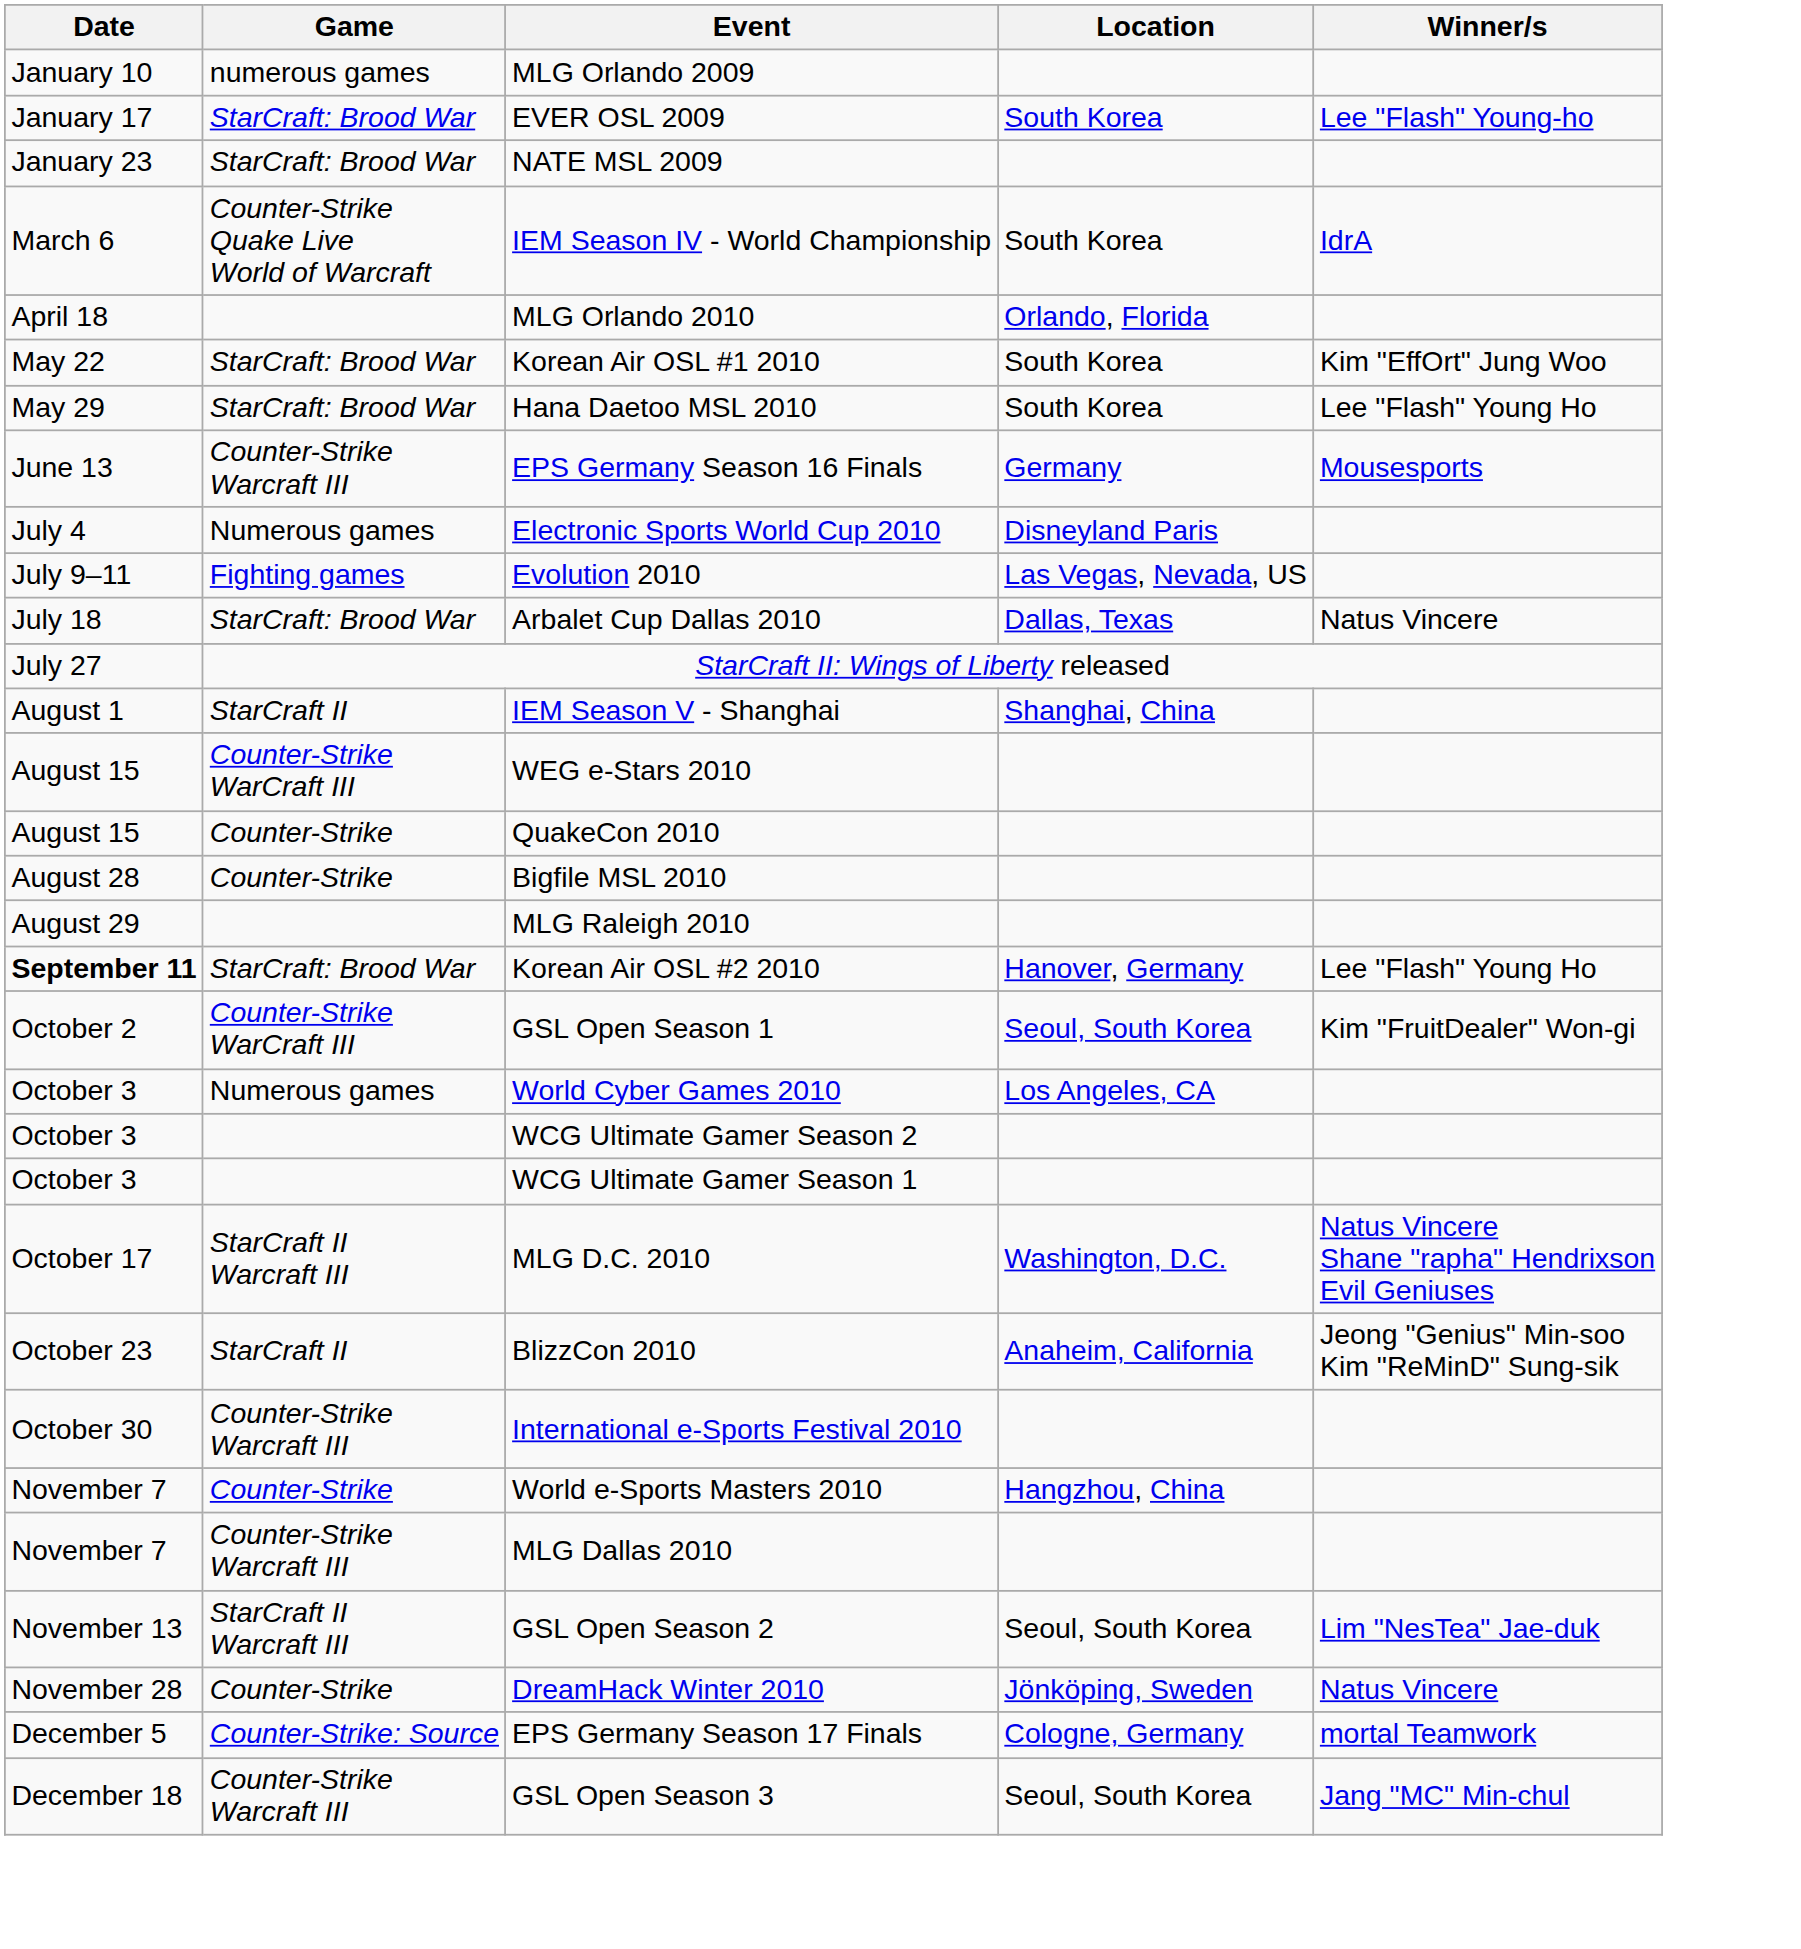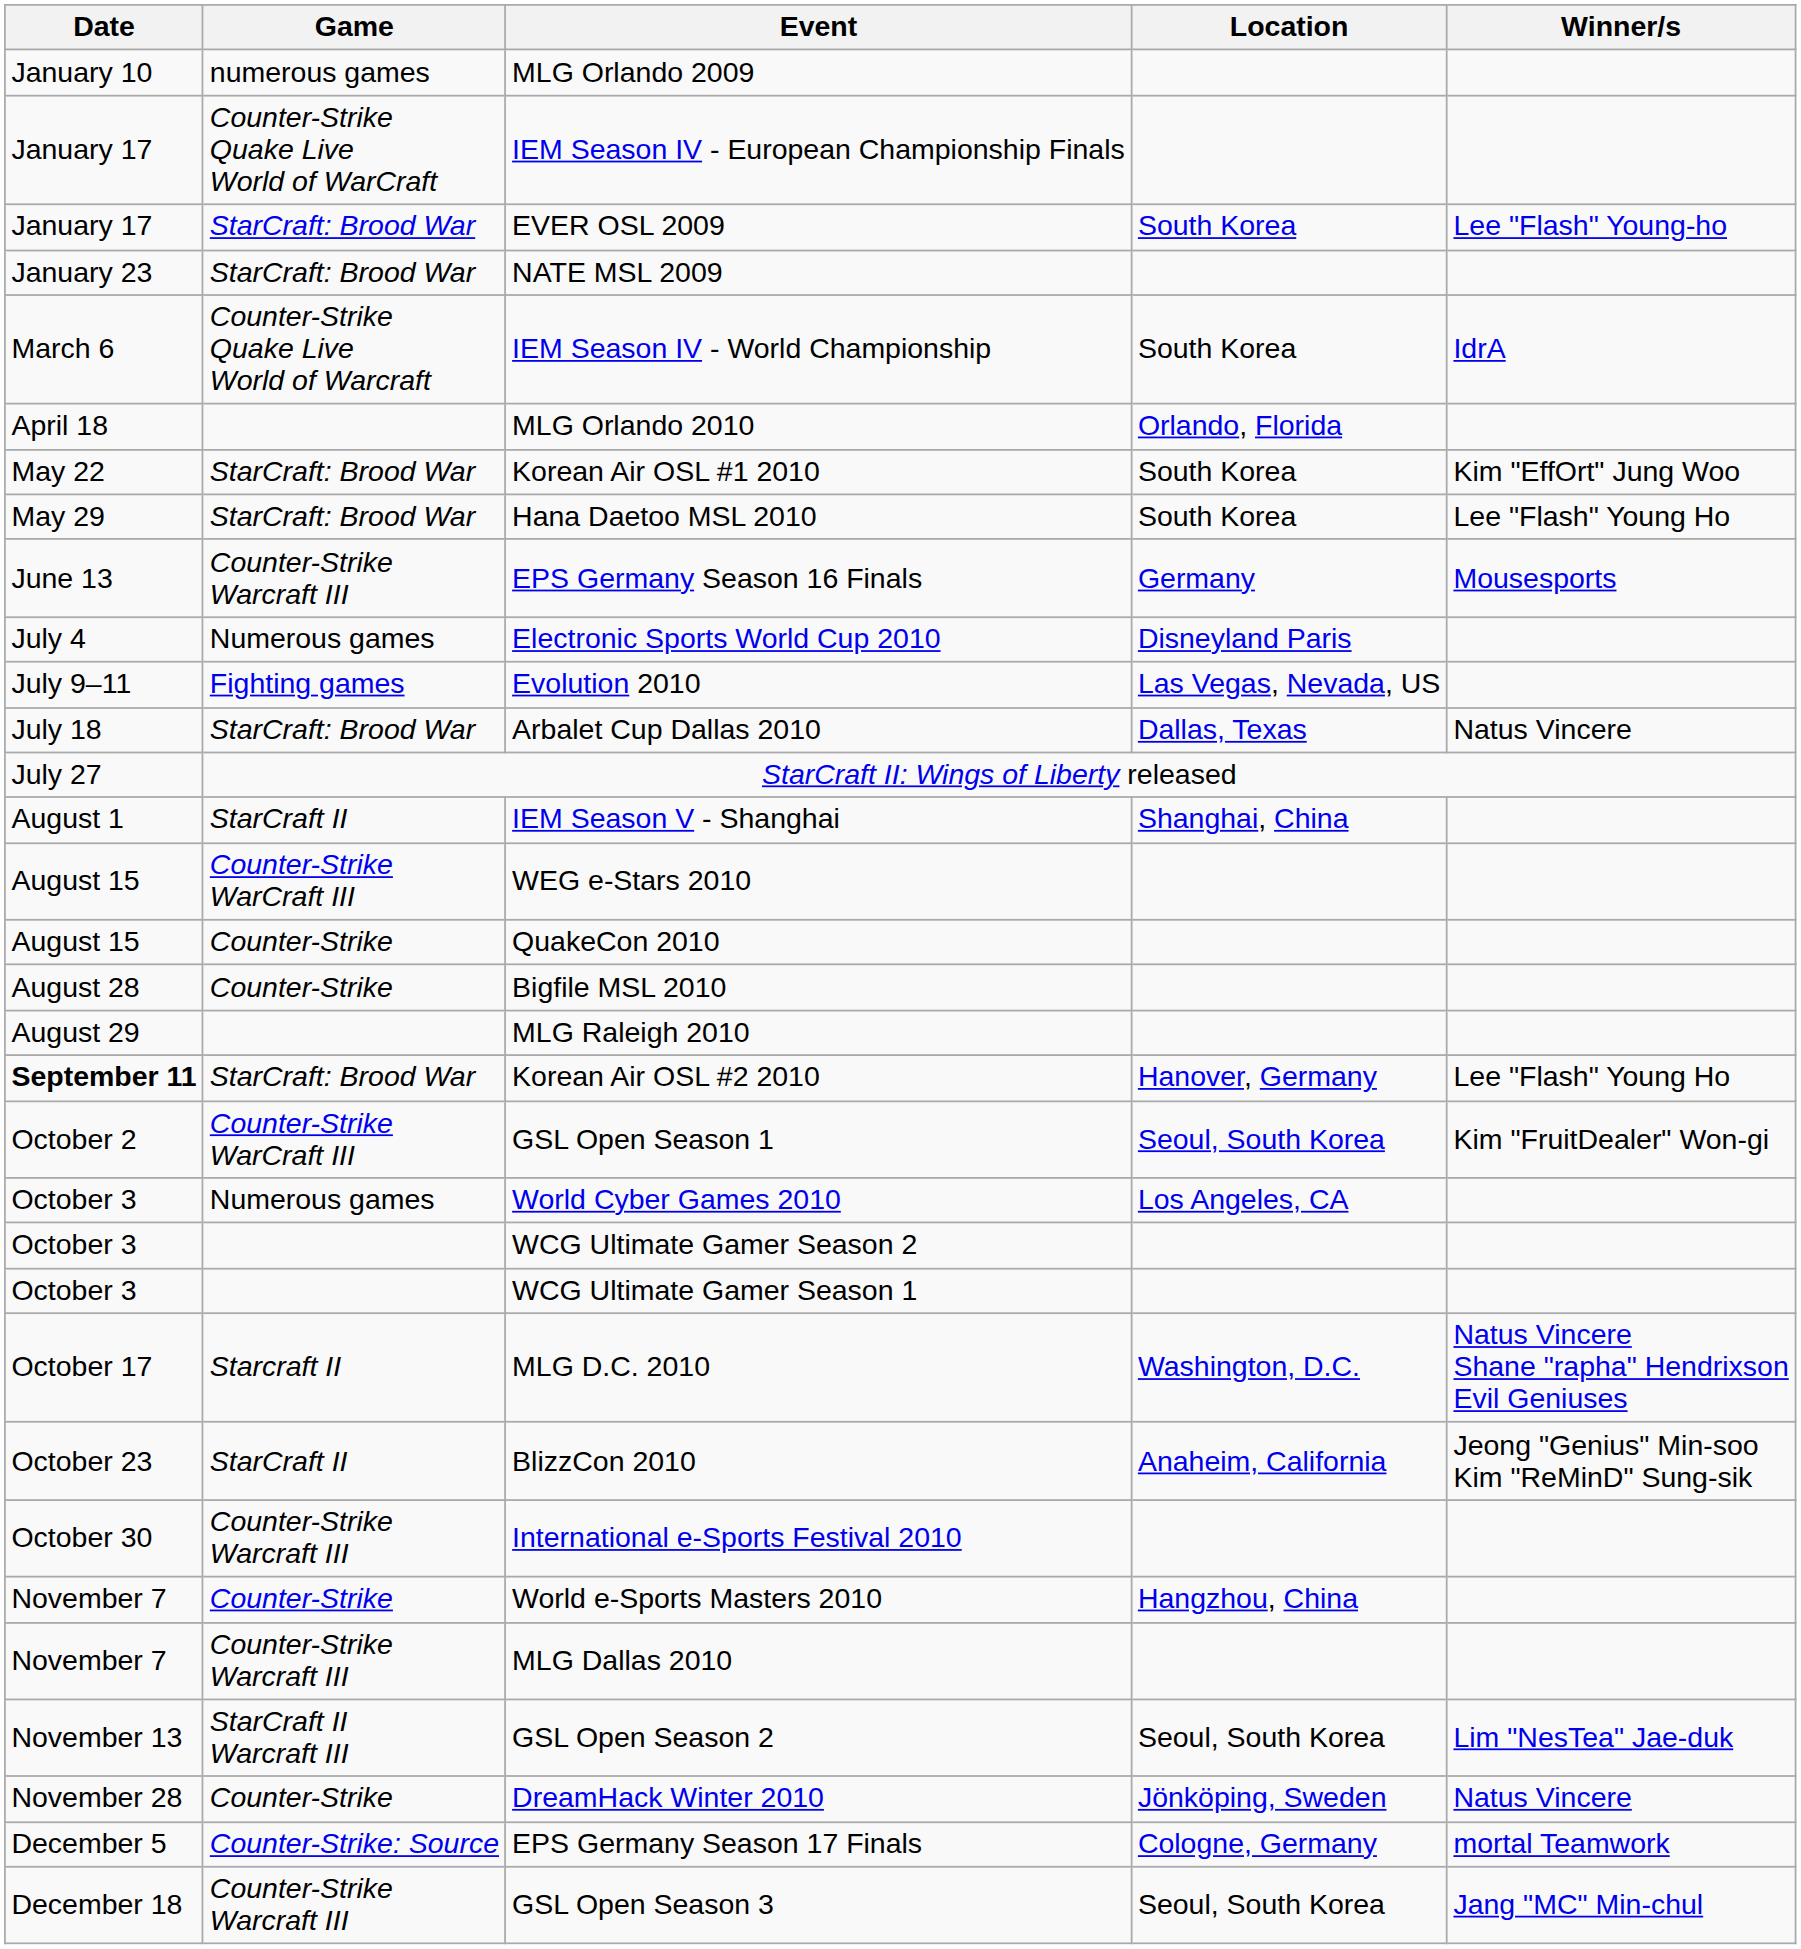 <table class="wikitable sortable">
 <tr>
 <th>Date</th>
 <th>Game</th>
 <th>Event</th>
 <th>Location</th>
 <th>Winner/s</th>
 </tr>
 <tr>
 <td>January 10</td>
 <td>numerous games</td>
 <td>MLG Orlando 2009</td>
+<td></td>
+<td></td>
+</tr>
+<tr>
+<td>January 17</td>
+<td><em>Counter-Strike</em> <br> <em>Quake Live</em> <br> <em>World of WarCraft</em></td>
+<td><a href='#'>IEM Season IV</a> - European Championship Finals</td>
 <td></td>
 <td></td>
 </tr>
 <tr>
 <td>January 17</td>
 <td><em><a href='#'>StarCraft: Brood War</a></em></td>
 <td>EVER OSL 2009</td>
 <td><a href='#'>South Korea</a></td>
 <td><a href='#'>Lee "Flash" Young-ho</a></td>
 </tr>
 <tr>
 <td>January 23</td>
 <td><em>StarCraft: Brood War</em></td>
 <td>NATE MSL 2009</td>
 <td></td>
 <td></td>
 </tr>
 <tr>
 <td>March 6</td>
 <td><em>Counter-Strike</em> <br> <em>Quake Live</em> <br> <em>World of Warcraft</em></td>
 <td><a href='#'>IEM Season IV</a> - World Championship</td>
 <td>South Korea</td>
 <td><a href='#'>IdrA</a></td>
 </tr>
 <tr>
 <td>April 18</td>
 <td></td>
 <td>MLG Orlando 2010</td>
 <td><a href='#'>Orlando</a>, <a href='#'>Florida</a></td>
 <td></td>
 </tr>
 <tr>
 <td>May 22</td>
 <td><em>StarCraft: Brood War</em></td>
 <td>Korean Air OSL #1 2010</td>
 <td>South Korea</td>
 <td>Kim "EffOrt" Jung Woo</td>
 </tr>
 <tr>
 <td>May 29</td>
 <td><em>StarCraft: Brood War</em></td>
 <td>Hana Daetoo MSL 2010</td>
 <td>South Korea</td>
 <td>Lee "Flash" Young Ho</td>
 </tr>
 <tr>
 <td>June 13</td>
 <td><em>Counter-Strike</em> <br> <em>Warcraft III</em></td>
 <td><a href='#'>EPS Germany</a> Season 16 Finals</td>
 <td><a href='#'>Germany</a></td>
 <td><a href='#'>Mousesports</a></td>
 </tr>
 <tr>
 <td>July 4</td>
 <td>Numerous games</td>
 <td><a href='#'>Electronic Sports World Cup 2010</a></td>
 <td><a href='#'>Disneyland Paris</a></td>
 <td></td>
 </tr>
 <tr>
 <td>July 9–11</td>
 <td><a href='#'>Fighting games</a></td>
 <td><a href='#'>Evolution</a> 2010</td>
 <td><a href='#'>Las Vegas</a>, <a href='#'>Nevada</a>, US</td>
 <td></td>
 </tr>
 <tr>
 <td>July 18</td>
 <td><em>StarCraft: Brood War</em></td>
 <td>Arbalet Cup Dallas 2010</td>
 <td><a href='#'>Dallas, Texas</a></td>
 <td>Natus Vincere</td>
 </tr>
 <tr>
 <td>July 27</td>
 <td colspan="4" style="text-align: center;"><em><a href='#'>StarCraft II: Wings of Liberty</a></em> released</td>
 </tr>
 <tr>
 <td>August 1</td>
 <td><em>StarCraft II</em></td>
 <td><a href='#'>IEM Season V</a> - Shanghai</td>
 <td><a href='#'>Shanghai</a>, <a href='#'>China</a></td>
 <td></td>
 </tr>
 <tr>
 <td>August 15</td>
 <td><em><a href='#'>Counter-Strike</a></em> <br> <em>WarCraft III</em></td>
 <td>WEG e-Stars 2010</td>
 <td></td>
 <td></td>
 </tr>
 <tr>
 <td>August 15</td>
 <td><em>Counter-Strike</em></td>
 <td>QuakeCon 2010</td>
 <td></td>
 <td></td>
 </tr>
 <tr>
 <td>August 28</td>
 <td><em>Counter-Strike</em></td>
 <td>Bigfile MSL 2010</td>
 <td></td>
 <td></td>
 </tr>
 <tr>
 <td>August 29</td>
 <td></td>
 <td>MLG Raleigh 2010</td>
 <td></td>
 <td></td>
 </tr>
 <tr>
 <td><strong>September 11</strong></td>
 <td><em>StarCraft: Brood War</em></td>
 <td>Korean Air OSL #2 2010</td>
 <td><a href='#'>Hanover</a>, <a href='#'>Germany</a></td>
 <td>Lee "Flash" Young Ho</td>
 </tr>
 <tr>
 <td>October 2</td>
 <td><em><a href='#'>Counter-Strike</a></em> <br> <em>WarCraft III</em></td>
 <td>GSL Open Season 1</td>
 <td><a href='#'>Seoul, South Korea</a></td>
 <td>Kim "FruitDealer" Won-gi</td>
 </tr>
 <tr>
 <td>October 3</td>
 <td>Numerous games</td>
 <td><a href='#'>World Cyber Games 2010</a></td>
 <td><a href='#'>Los Angeles, CA</a></td>
 <td></td>
 </tr>
 <tr>
 <td>October 3</td>
 <td></td>
 <td>WCG Ultimate Gamer Season 2</td>
 <td></td>
 <td></td>
 </tr>
 <tr>
 <td>October 3</td>
 <td></td>
 <td>WCG Ultimate Gamer Season 1</td>
 <td></td>
 <td></td>
 </tr>
 <tr>
 <td>October 17</td>
-<td><em>StarCraft II</em><br> <em>Warcraft III</em></td>
+<td><em>Starcraft II</em></td>
 <td>MLG D.C. 2010</td>
 <td><a href='#'>Washington, D.C.</a></td>
 <td><a href='#'>Natus Vincere</a> <br> <a href='#'>Shane "rapha" Hendrixson</a> <br> <a href='#'>Evil Geniuses</a></td>
 </tr>
 <tr>
 <td>October 23</td>
 <td><em>StarCraft II</em></td>
 <td>BlizzCon 2010</td>
 <td><a href='#'>Anaheim, California</a></td>
 <td>Jeong "Genius" Min-soo<br>Kim "ReMinD" Sung-sik</td>
 </tr>
 <tr>
 <td>October 30</td>
 <td><em>Counter-Strike</em> <br> <em>Warcraft III</em></td>
 <td><a href='#'>International e-Sports Festival 2010</a></td>
 <td></td>
 <td></td>
 </tr>
 <tr>
 <td>November 7</td>
 <td><em><a href='#'>Counter-Strike</a></em></td>
 <td>World e-Sports Masters 2010</td>
 <td><a href='#'>Hangzhou</a>, <a href='#'>China</a></td>
 <td></td>
 </tr>
 <tr>
 <td>November 7</td>
 <td><em>Counter-Strike</em> <br> <em>Warcraft III</em></td>
 <td>MLG Dallas 2010</td>
 <td></td>
 <td></td>
 </tr>
 <tr>
 <td>November 13</td>
 <td><em>StarCraft II</em><br> <em>Warcraft III</em></td>
 <td>GSL Open Season 2</td>
 <td>Seoul, South Korea</td>
 <td><a href='#'>Lim "NesTea" Jae-duk</a></td>
 </tr>
 <tr>
 <td>November 28</td>
 <td><em>Counter-Strike</em></td>
 <td><a href='#'>DreamHack Winter 2010</a></td>
 <td><a href='#'>Jönköping, Sweden</a></td>
 <td><a href='#'>Natus Vincere</a></td>
 </tr>
 <tr>
 <td>December 5</td>
 <td><em><a href='#'>Counter-Strike: Source</a></em></td>
 <td>EPS Germany Season 17 Finals</td>
 <td><a href='#'>Cologne, Germany</a></td>
 <td><a href='#'>mortal Teamwork</a></td>
 </tr>
 <tr>
 <td>December 18</td>
 <td><em>Counter-Strike</em> <br> <em>Warcraft III</em></td>
 <td>GSL Open Season 3</td>
 <td>Seoul, South Korea</td>
 <td><a href='#'>Jang "MC" Min-chul</a></td>
 </tr>
 </table>
